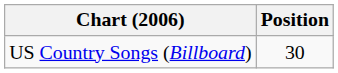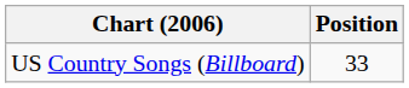 <table class="wikitable sortable">
 <tr>
 <th scope="col">Chart (2006)</th>
 <th scope="col">Position</th>
 </tr>
 <tr>
 <td>US <a href='#'>Country Songs</a> (<em><a href='#'>Billboard</a></em>)</td>
-<td align="center">30</td>
+<td align="center">33</td>
 </tr>
 </table>
